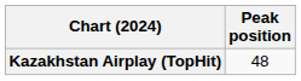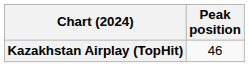 <table class="wikitable plainrowheaders" style="text-align:center">
 <tr>
 <th scope="col">Chart (2024)</th>
 <th scope="col">Peak<br>position</th>
 </tr>
 <tr>
 <th scope="row">Kazakhstan Airplay (TopHit)</th>
-<td>48</td>
+<td>46</td>
 </tr>
 </table>
